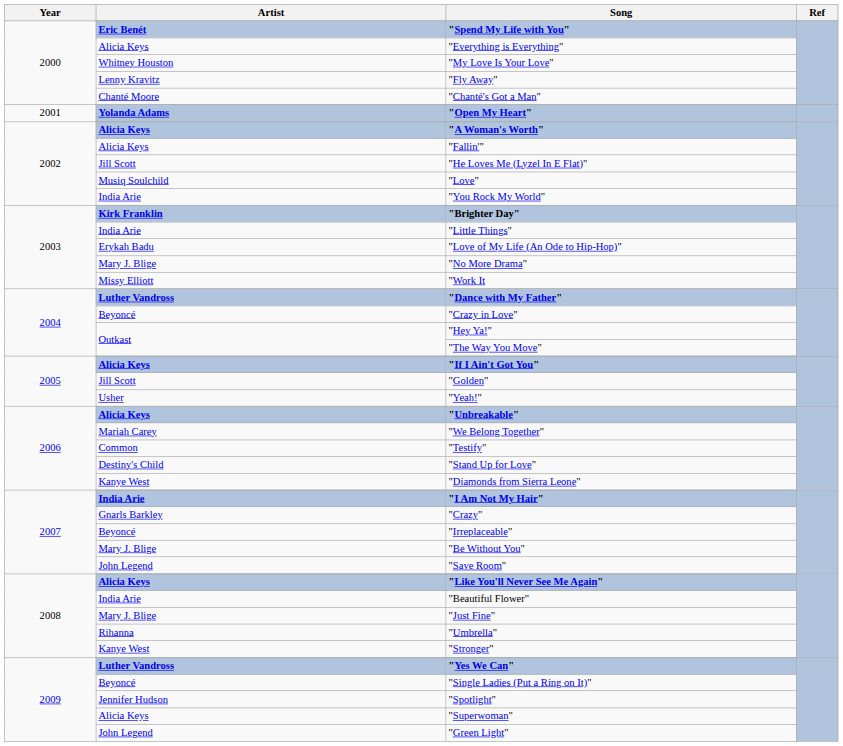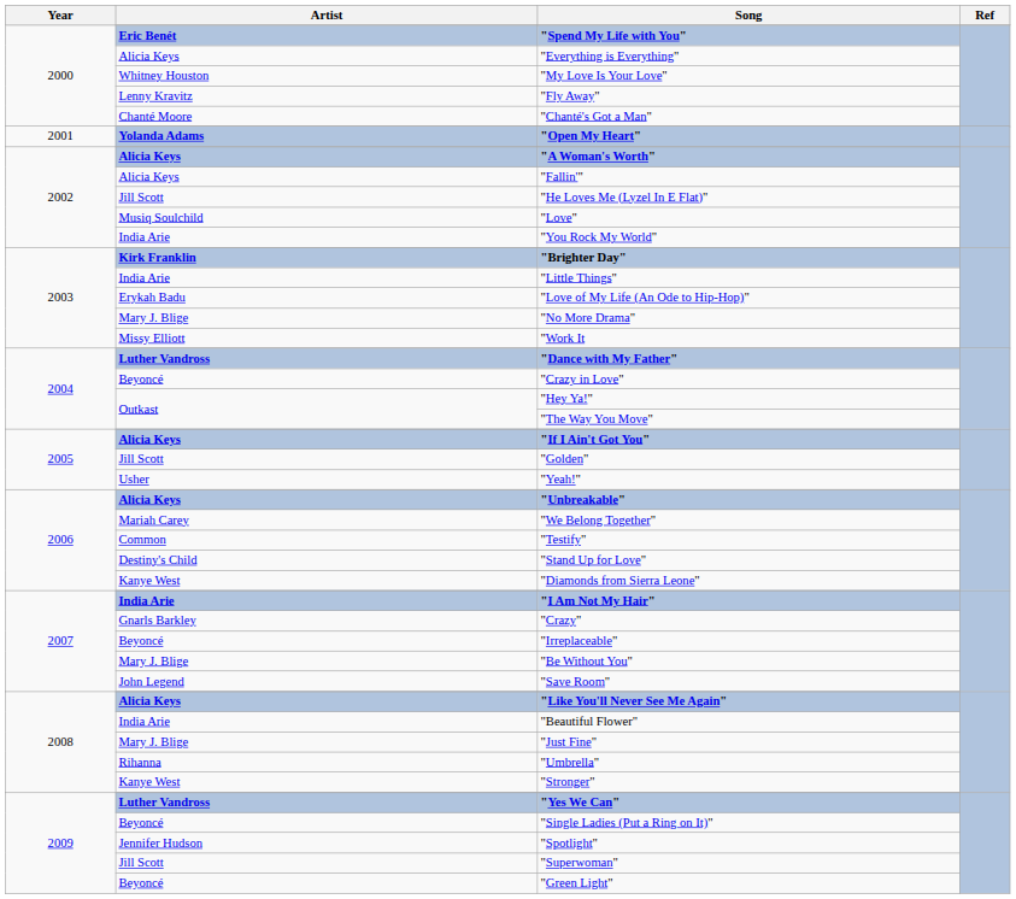 <table class="wikitable" style="width:100%;">
 <tr style="background:#bebebe;">
 <th style="width:11%;">Year</th>
 <th style="width:42%;">Artist</th>
 <th style="width:42%;">Song</th>
 <th style="width:5%;">Ref</th>
 </tr>
 <tr>
 <td rowspan="6" align="center">2000</td>
 </tr>
 <tr style="background:#B0C4DE">
 <td><strong><a href='#'>Eric Benét</a> </strong></td>
 <td><strong>"<a href='#'>Spend My Life with You</a>"</strong></td>
 <td rowspan="6" align="center"></td>
 </tr>
 <tr>
 <td><a href='#'>Alicia Keys</a></td>
 <td>"<a href='#'>Everything is Everything</a>"</td>
 </tr>
 <tr>
 <td><a href='#'>Whitney Houston</a></td>
 <td>"<a href='#'>My Love Is Your Love</a>"</td>
 </tr>
 <tr>
 <td><a href='#'>Lenny Kravitz</a></td>
 <td>"<a href='#'>Fly Away</a>"</td>
 </tr>
 <tr>
 <td><a href='#'>Chanté Moore</a></td>
 <td>"<a href='#'>Chanté's Got a Man</a>"</td>
 </tr>
 <tr>
 <td rowspan="2" align="center">2001</td>
 </tr>
 <tr style="background:#B0C4DE">
 <td><strong><a href='#'>Yolanda Adams</a></strong></td>
 <td><strong>"<a href='#'>Open My Heart</a>"</strong></td>
 <td rowspan="2" align="center"></td>
 </tr>
 <tr>
 <td rowspan="6" align="center">2002</td>
 </tr>
 <tr style="background:#B0C4DE">
 <td><strong><a href='#'>Alicia Keys</a></strong></td>
 <td><strong>"<a href='#'>A Woman's Worth</a>"</strong></td>
 <td rowspan="6" align="center"></td>
 </tr>
 <tr>
 <td><a href='#'>Alicia Keys</a></td>
 <td>"<a href='#'>Fallin'</a>"</td>
 </tr>
 <tr>
 <td><a href='#'>Jill Scott</a></td>
 <td>"<a href='#'>He Loves Me (Lyzel In E Flat)</a>"</td>
 </tr>
 <tr>
 <td><a href='#'>Musiq Soulchild</a></td>
 <td>"<a href='#'>Love</a>"</td>
 </tr>
 <tr>
 <td><a href='#'>India Arie</a></td>
 <td>"<a href='#'>You Rock My World</a>"</td>
 </tr>
 <tr>
 <td rowspan="6" align="center">2003</td>
 </tr>
 <tr style="background:#B0C4DE">
 <td><strong><a href='#'>Kirk Franklin</a></strong></td>
 <td><strong>"Brighter Day"</strong></td>
 <td rowspan="6" align="center"></td>
 </tr>
 <tr>
 <td><a href='#'>India Arie</a></td>
 <td>"<a href='#'>Little Things</a>"</td>
 </tr>
 <tr>
 <td><a href='#'>Erykah Badu</a> </td>
 <td>"<a href='#'>Love of My Life (An Ode to Hip-Hop)</a>"</td>
 </tr>
 <tr>
 <td><a href='#'>Mary J. Blige</a></td>
 <td>"<a href='#'>No More Drama</a>"</td>
 </tr>
 <tr>
 <td><a href='#'>Missy Elliott</a></td>
 <td>"<a href='#'>Work It</a></td>
 </tr>
 <tr>
 <td rowspan="5" align="center"><a href='#'>2004</a></td>
 </tr>
 <tr style="background:#B0C4DE">
 <td><strong><a href='#'>Luther Vandross</a></strong></td>
 <td><strong>"<a href='#'>Dance with My Father</a>"</strong></td>
 <td rowspan="5" align="center"></td>
 </tr>
 <tr>
 <td><a href='#'>Beyoncé</a> </td>
 <td>"<a href='#'>Crazy in Love</a>"</td>
 </tr>
 <tr>
 <td rowspan="2"><a href='#'>Outkast</a></td>
 <td>"<a href='#'>Hey Ya!</a>"</td>
 </tr>
 <tr>
 <td>"<a href='#'>The Way You Move</a>"</td>
 </tr>
 <tr>
 <td rowspan="4" align="center"><a href='#'>2005</a></td>
 </tr>
 <tr style="background:#B0C4DE">
 <td><strong><a href='#'>Alicia Keys</a></strong></td>
 <td><strong>"<a href='#'>If I Ain't Got You</a>"</strong></td>
 <td rowspan="4" align="center"></td>
 </tr>
 <tr>
 <td><a href='#'>Jill Scott</a></td>
 <td>"<a href='#'>Golden</a>"</td>
 </tr>
 <tr>
 <td><a href='#'>Usher</a> </td>
 <td>"<a href='#'>Yeah!</a>"</td>
 </tr>
 <tr>
 <td rowspan="6" align="center"><a href='#'>2006</a></td>
 </tr>
 <tr style="background:#B0C4DE">
 <td><strong><a href='#'>Alicia Keys</a></strong></td>
 <td><strong>"<a href='#'>Unbreakable</a>"</strong></td>
 <td rowspan="6" align="center"></td>
 </tr>
 <tr>
 <td><a href='#'>Mariah Carey</a></td>
 <td>"<a href='#'>We Belong Together</a>"</td>
 </tr>
 <tr>
 <td><a href='#'>Common</a></td>
 <td>"<a href='#'>Testify</a>"</td>
 </tr>
 <tr>
 <td><a href='#'>Destiny's Child</a></td>
 <td>"<a href='#'>Stand Up for Love</a>"</td>
 </tr>
 <tr>
 <td><a href='#'>Kanye West</a></td>
 <td>"<a href='#'>Diamonds from Sierra Leone</a>"</td>
 </tr>
 <tr>
 <td rowspan="6" align="center"><a href='#'>2007</a></td>
 </tr>
 <tr style="background:#B0C4DE">
 <td><strong><a href='#'>India Arie</a></strong></td>
 <td><strong>"<a href='#'>I Am Not My Hair</a>"</strong></td>
 <td rowspan="6" align="center"></td>
 </tr>
 <tr>
 <td><a href='#'>Gnarls Barkley</a></td>
 <td>"<a href='#'>Crazy</a>"</td>
 </tr>
 <tr>
 <td><a href='#'>Beyoncé</a></td>
 <td>"<a href='#'>Irreplaceable</a>"</td>
 </tr>
 <tr>
 <td><a href='#'>Mary J. Blige</a></td>
 <td>"<a href='#'>Be Without You</a>"</td>
 </tr>
 <tr>
 <td><a href='#'>John Legend</a></td>
 <td>"<a href='#'>Save Room</a>"</td>
 </tr>
 <tr>
 <td rowspan="6" align="center">2008</td>
 </tr>
 <tr style="background:#B0C4DE">
 <td><strong><a href='#'>Alicia Keys</a></strong></td>
 <td><strong>"<a href='#'>Like You'll Never See Me Again</a>"</strong></td>
 <td rowspan="6" align="center"></td>
 </tr>
 <tr>
 <td><a href='#'>India Arie</a></td>
 <td>"Beautiful Flower"</td>
 </tr>
 <tr>
 <td><a href='#'>Mary J. Blige</a></td>
 <td>"<a href='#'>Just Fine</a>"</td>
 </tr>
 <tr>
 <td><a href='#'>Rihanna</a> </td>
 <td>"<a href='#'>Umbrella</a>"</td>
 </tr>
 <tr>
 <td><a href='#'>Kanye West</a></td>
 <td>"<a href='#'>Stronger</a>"</td>
 </tr>
 <tr>
 <td rowspan="6" align="center"><a href='#'>2009</a></td>
 </tr>
 <tr style="background:#B0C4DE">
 <td><strong><a href='#'>Luther Vandross</a></strong></td>
 <td><strong>"<a href='#'>Yes We Can</a>"</strong></td>
 <td rowspan="6" align="center"></td>
 </tr>
 <tr>
 <td><a href='#'>Beyoncé</a></td>
 <td>"<a href='#'>Single Ladies (Put a Ring on It)</a>"</td>
 </tr>
 <tr>
 <td><a href='#'>Jennifer Hudson</a></td>
 <td>"<a href='#'>Spotlight</a>"</td>
 </tr>
 <tr>
-<td><a href='#'>Alicia Keys</a></td>
+<td><a href='#'>Jill Scott</a></td>
 <td>"<a href='#'>Superwoman</a>"</td>
 </tr>
 <tr>
-<td><a href='#'>John Legend</a></td>
+<td><a href='#'>Beyoncé</a></td>
 <td>"<a href='#'>Green Light</a>"</td>
 </tr>
 </table>
